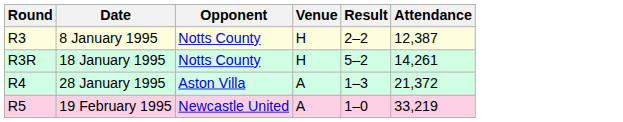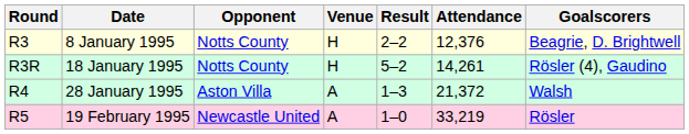 <table class="wikitable">
 <tr>
 <th>Round</th>
 <th>Date</th>
 <th>Opponent</th>
 <th>Venue</th>
 <th>Result</th>
 <th>Attendance</th>
+<th>Goalscorers</th>
 </tr>
 <tr style="background-color: #ffffdd;">
 <td>R3</td>
 <td>8 January 1995</td>
 <td><a href='#'>Notts County</a></td>
 <td>H</td>
 <td>2–2</td>
-<td>12,387</td>
+<td>12,376</td>
+<td><a href='#'>Beagrie</a>, <a href='#'>D. Brightwell</a></td>
 </tr>
 <tr style="background-color: #d0ffe3;">
 <td>R3R</td>
 <td>18 January 1995</td>
 <td><a href='#'>Notts County</a></td>
 <td>H</td>
 <td>5–2</td>
 <td>14,261</td>
+<td><a href='#'>Rösler</a> (4), <a href='#'>Gaudino</a></td>
 </tr>
 <tr style="background-color: #d0ffe3;">
 <td>R4</td>
 <td>28 January 1995</td>
 <td><a href='#'>Aston Villa</a></td>
 <td>A</td>
 <td>1–3</td>
 <td>21,372</td>
+<td><a href='#'>Walsh</a></td>
 </tr>
 <tr style="background-color: #ffd0e3;">
 <td>R5</td>
 <td>19 February 1995</td>
 <td><a href='#'>Newcastle United</a></td>
 <td>A</td>
 <td>1–0</td>
 <td>33,219</td>
+<td><a href='#'>Rösler</a></td>
 </tr>
 </table>
